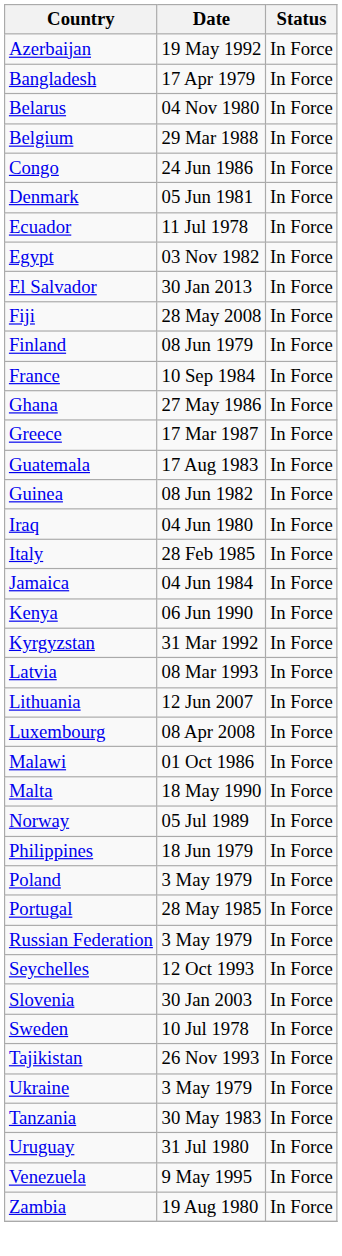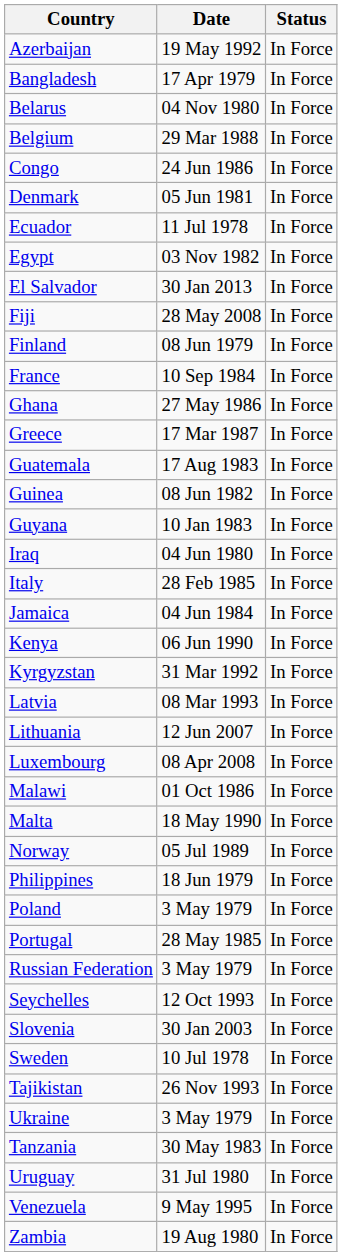 <table class="wikitable">
 <tr>
 <th>Country</th>
 <th>Date</th>
 <th>Status</th>
 </tr>
 <tr>
 <td><a href='#'>Azerbaijan</a></td>
 <td>19 May 1992</td>
 <td>In Force</td>
 </tr>
 <tr>
 <td><a href='#'>Bangladesh</a></td>
 <td>17 Apr 1979</td>
 <td>In Force</td>
 </tr>
 <tr>
 <td><a href='#'>Belarus</a></td>
 <td>04 Nov 1980</td>
 <td>In Force</td>
 </tr>
 <tr>
 <td><a href='#'>Belgium</a></td>
 <td>29 Mar 1988</td>
 <td>In Force</td>
 </tr>
 <tr>
 <td><a href='#'>Congo</a></td>
 <td>24 Jun 1986</td>
 <td>In Force</td>
 </tr>
 <tr>
 <td><a href='#'>Denmark</a></td>
 <td>05 Jun 1981</td>
 <td>In Force</td>
 </tr>
 <tr>
 <td><a href='#'>Ecuador</a></td>
 <td>11 Jul 1978</td>
 <td>In Force</td>
 </tr>
 <tr>
 <td><a href='#'>Egypt</a></td>
 <td>03 Nov 1982</td>
 <td>In Force</td>
 </tr>
 <tr>
 <td><a href='#'>El Salvador</a></td>
 <td>30 Jan 2013</td>
 <td>In Force</td>
 </tr>
 <tr>
 <td><a href='#'>Fiji</a></td>
 <td>28 May 2008</td>
 <td>In Force</td>
 </tr>
 <tr>
 <td><a href='#'>Finland</a></td>
 <td>08 Jun 1979</td>
 <td>In Force</td>
 </tr>
 <tr>
 <td><a href='#'>France</a></td>
 <td>10 Sep 1984</td>
 <td>In Force</td>
 </tr>
 <tr>
 <td><a href='#'>Ghana</a></td>
 <td>27 May 1986</td>
 <td>In Force</td>
 </tr>
 <tr>
 <td><a href='#'>Greece</a></td>
 <td>17 Mar 1987</td>
 <td>In Force</td>
 </tr>
 <tr>
 <td><a href='#'>Guatemala</a></td>
 <td>17 Aug 1983</td>
 <td>In Force</td>
 </tr>
 <tr>
 <td><a href='#'>Guinea</a></td>
 <td>08 Jun 1982</td>
+<td>In Force</td>
+</tr>
+<tr>
+<td><a href='#'>Guyana</a></td>
+<td>10 Jan 1983</td>
 <td>In Force</td>
 </tr>
 <tr>
 <td><a href='#'>Iraq</a></td>
 <td>04 Jun 1980</td>
 <td>In Force</td>
 </tr>
 <tr>
 <td><a href='#'>Italy</a></td>
 <td>28 Feb 1985</td>
 <td>In Force</td>
 </tr>
 <tr>
 <td><a href='#'>Jamaica</a></td>
 <td>04 Jun 1984</td>
 <td>In Force</td>
 </tr>
 <tr>
 <td><a href='#'>Kenya</a></td>
 <td>06 Jun 1990</td>
 <td>In Force</td>
 </tr>
 <tr>
 <td><a href='#'>Kyrgyzstan</a></td>
 <td>31 Mar 1992</td>
 <td>In Force</td>
 </tr>
 <tr>
 <td><a href='#'>Latvia</a></td>
 <td>08 Mar 1993</td>
 <td>In Force</td>
 </tr>
 <tr>
 <td><a href='#'>Lithuania</a></td>
 <td>12 Jun 2007</td>
 <td>In Force</td>
 </tr>
 <tr>
 <td><a href='#'>Luxembourg</a></td>
 <td>08 Apr 2008</td>
 <td>In Force</td>
 </tr>
 <tr>
 <td><a href='#'>Malawi</a></td>
 <td>01 Oct 1986</td>
 <td>In Force</td>
 </tr>
 <tr>
 <td><a href='#'>Malta</a></td>
 <td>18 May 1990</td>
 <td>In Force</td>
 </tr>
 <tr>
 <td><a href='#'>Norway</a></td>
 <td>05 Jul 1989</td>
 <td>In Force</td>
 </tr>
 <tr>
 <td><a href='#'>Philippines</a></td>
 <td>18 Jun 1979</td>
 <td>In Force</td>
 </tr>
 <tr>
 <td><a href='#'>Poland</a></td>
 <td>3 May 1979</td>
 <td>In Force</td>
 </tr>
 <tr>
 <td><a href='#'>Portugal</a></td>
 <td>28 May 1985</td>
 <td>In Force</td>
 </tr>
 <tr>
 <td><a href='#'>Russian Federation</a></td>
 <td>3 May 1979</td>
 <td>In Force</td>
 </tr>
 <tr>
 <td><a href='#'>Seychelles</a></td>
 <td>12 Oct 1993</td>
 <td>In Force</td>
 </tr>
 <tr>
 <td><a href='#'>Slovenia</a></td>
 <td>30 Jan 2003</td>
 <td>In Force</td>
 </tr>
 <tr>
 <td><a href='#'>Sweden</a></td>
 <td>10 Jul 1978</td>
 <td>In Force</td>
 </tr>
 <tr>
 <td><a href='#'>Tajikistan</a></td>
 <td>26 Nov 1993</td>
 <td>In Force</td>
 </tr>
 <tr>
 <td><a href='#'>Ukraine</a></td>
 <td>3 May 1979</td>
 <td>In Force</td>
 </tr>
 <tr>
 <td><a href='#'>Tanzania</a></td>
 <td>30 May 1983</td>
 <td>In Force</td>
 </tr>
 <tr>
 <td><a href='#'>Uruguay</a></td>
 <td>31 Jul 1980</td>
 <td>In Force</td>
 </tr>
 <tr>
 <td><a href='#'>Venezuela</a></td>
 <td>9 May 1995</td>
 <td>In Force</td>
 </tr>
 <tr>
 <td><a href='#'>Zambia</a></td>
 <td>19 Aug 1980</td>
 <td>In Force</td>
 </tr>
 <tr>
 </tr>
 </table>
